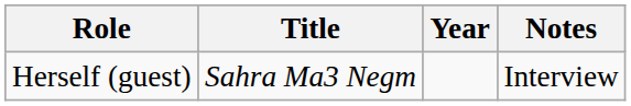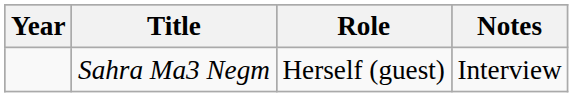 <table class="wikitable">
 <tr>
+<th>Year</th>
+<th>Title</th>
 <th>Role</th>
-<th>Title</th>
-<th>Year</th>
 <th>Notes</th>
 </tr>
 <tr>
+<td></td>
+<td><em>Sahra Ma3 Negm</em></td>
 <td>Herself (guest)</td>
-<td><em>Sahra Ma3 Negm</em></td>
-<td></td>
 <td>Interview</td>
 </tr>
 </table>
